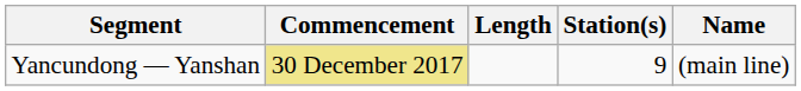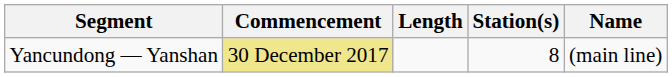 <table class="wikitable" style="border-collapse: collapse; text-align: right;">
 <tr>
 <th>Segment</th>
 <th>Commencement</th>
 <th>Length</th>
 <th>Station(s)</th>
 <th>Name</th>
 </tr>
 <tr>
 <td style="text-align: left;">Yancundong — Yanshan</td>
 <td style="background: khaki;">30 December 2017</td>
 <td></td>
-<td>9</td>
+<td>8</td>
 <td style="text-align: left;">(main line)</td>
 </tr>
 </table>
